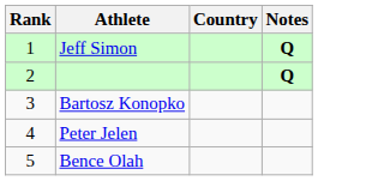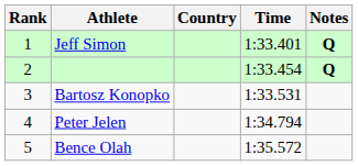 <table class="wikitable sortable" style="text-align:center">
 <tr>
 <th>Rank</th>
 <th>Athlete</th>
 <th>Country</th>
+<th>Time</th>
 <th>Notes</th>
 </tr>
 <tr bgcolor="#ccffcc">
 <td>1</td>
 <td align=left><a href='#'>Jeff Simon</a></td>
 <td align=left></td>
+<td>1:33.401</td>
 <td><strong>Q</strong></td>
 </tr>
 <tr bgcolor="#ccffcc">
 <td>2</td>
 <td align=left></td>
 <td align=left></td>
+<td>1:33.454</td>
 <td><strong>Q</strong></td>
 </tr>
 <tr>
 <td>3</td>
 <td align=left><a href='#'>Bartosz Konopko</a></td>
 <td align=left></td>
+<td>1:33.531</td>
 <td></td>
 </tr>
 <tr>
 <td>4</td>
 <td align=left><a href='#'>Peter Jelen</a></td>
 <td align=left></td>
+<td>1:34.794</td>
 <td></td>
 </tr>
 <tr>
 <td>5</td>
 <td align=left><a href='#'>Bence Olah</a></td>
 <td align=left></td>
+<td>1:35.572</td>
 <td></td>
 </tr>
 </table>
